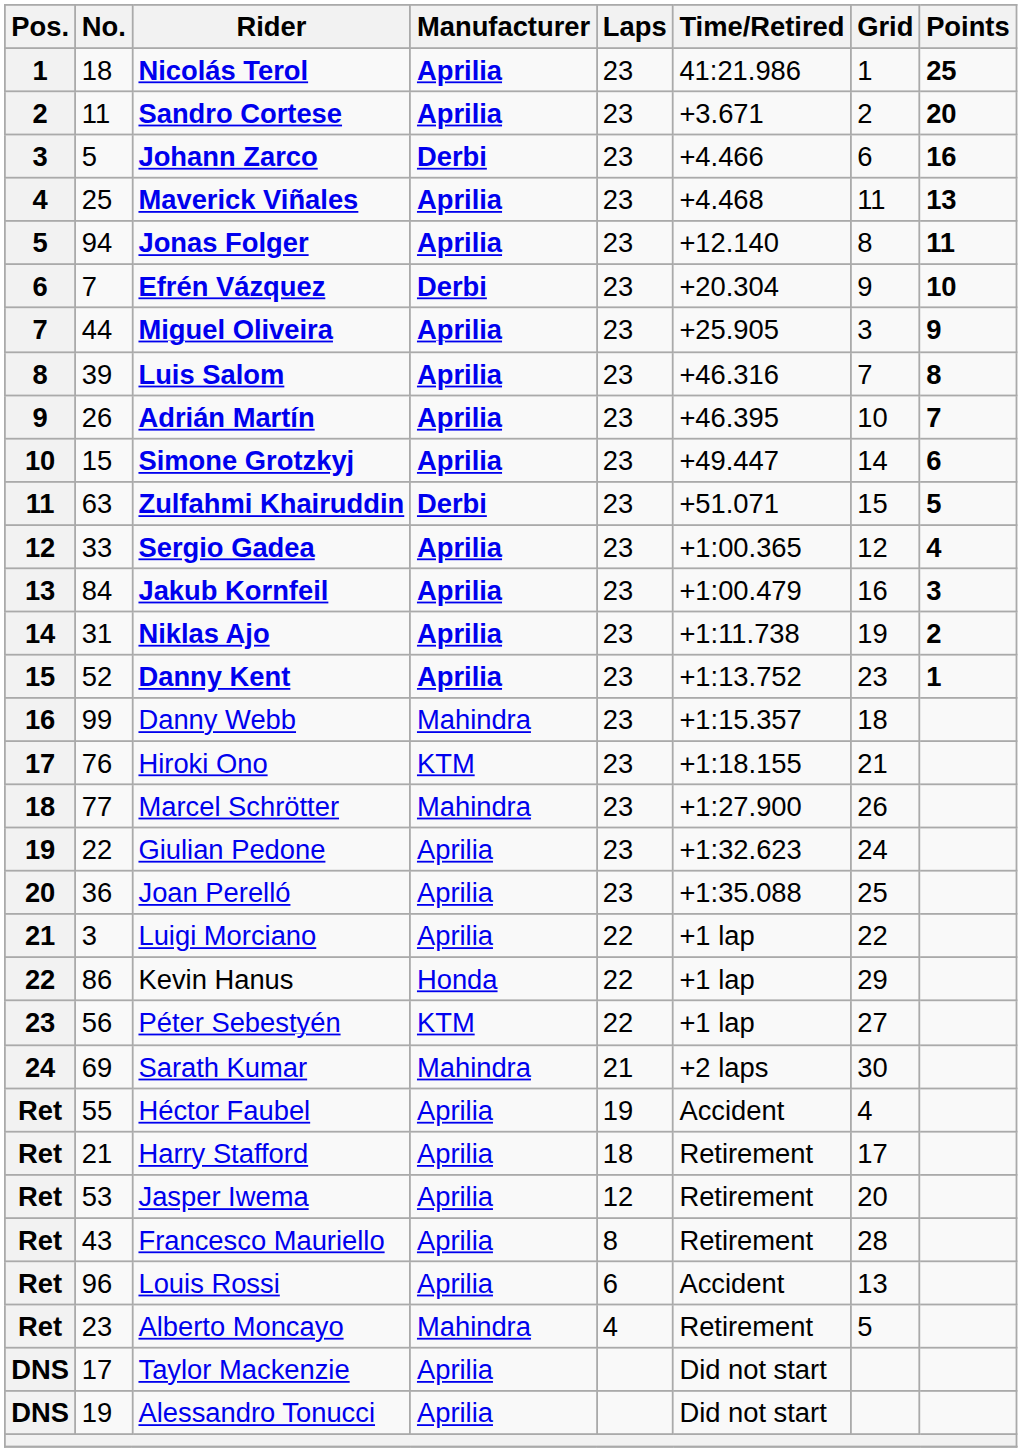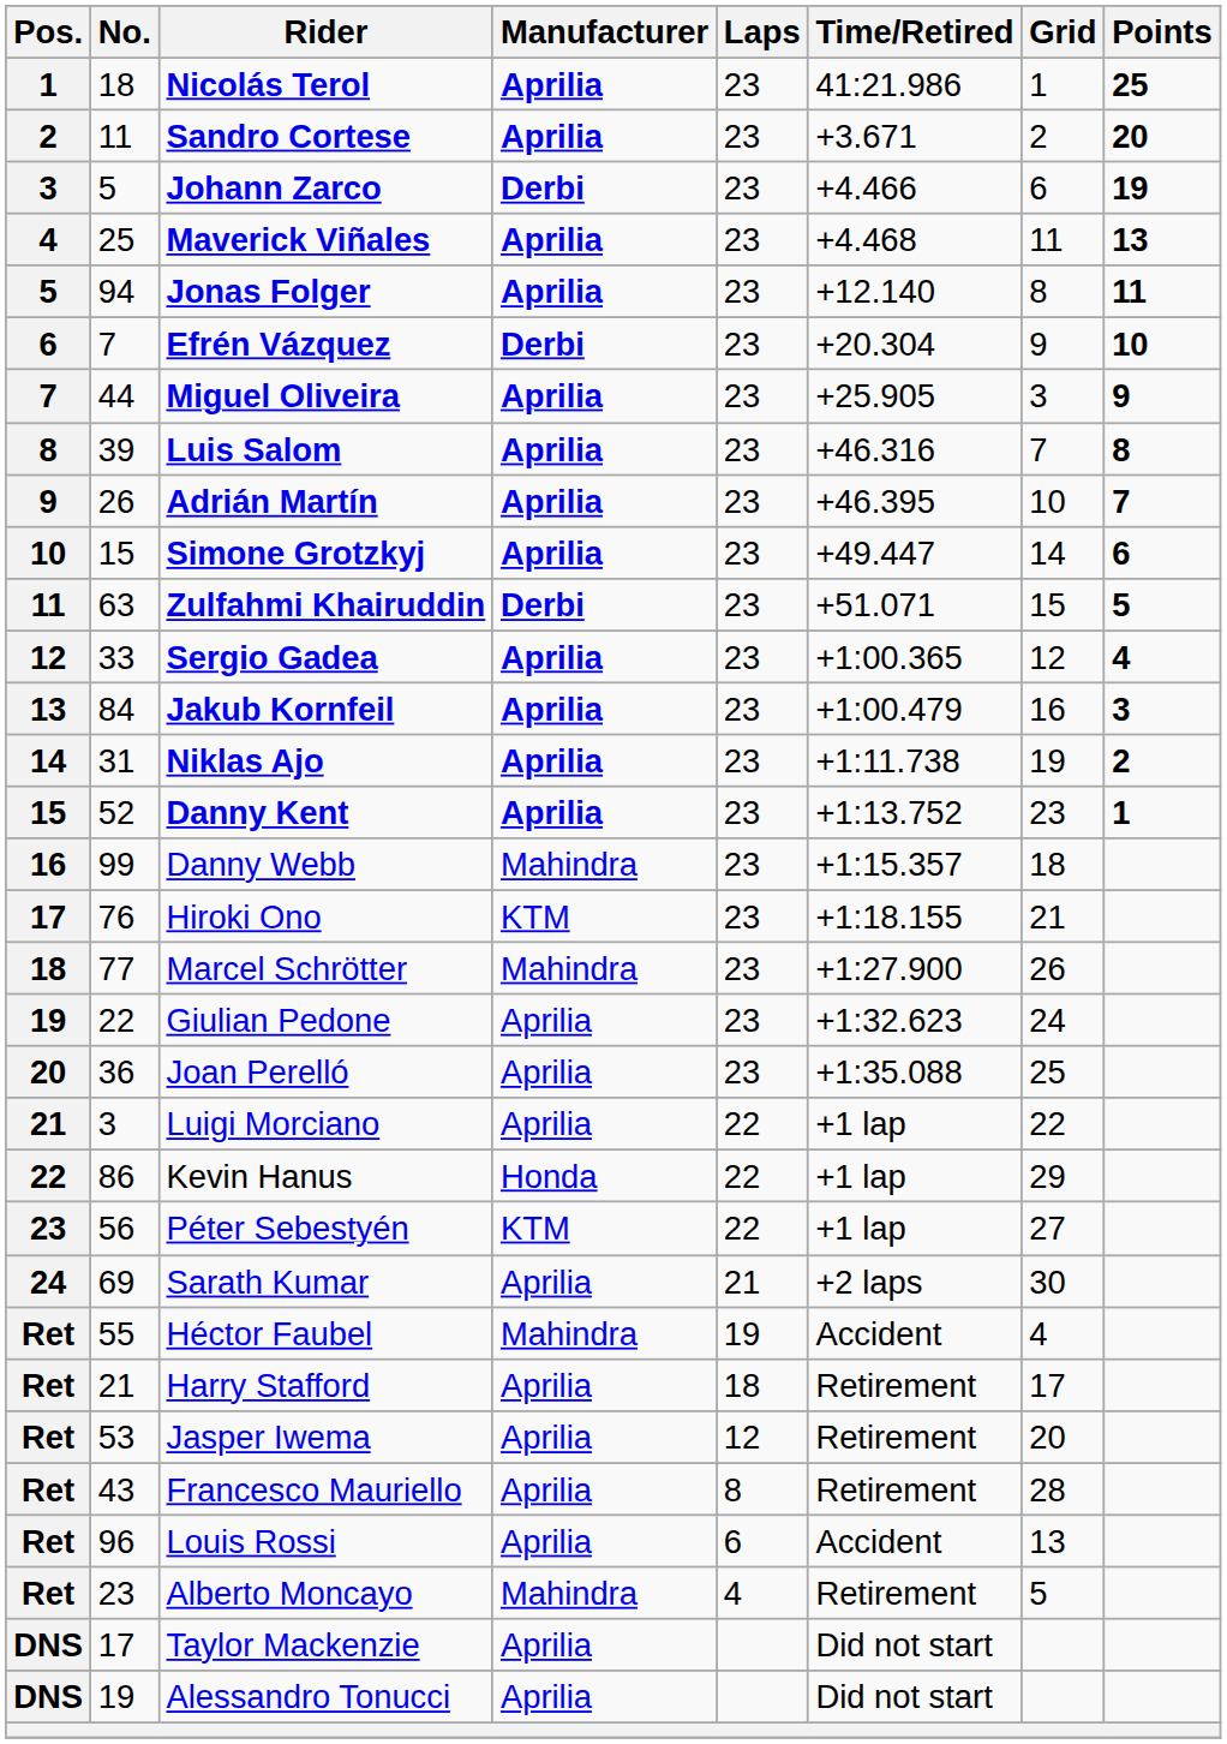 <table class="wikitable" style="font-size: 95%;">
 <tr>
 <th>Pos.</th>
 <th>No.</th>
 <th>Rider</th>
 <th>Manufacturer</th>
 <th>Laps</th>
 <th>Time/Retired</th>
 <th>Grid</th>
 <th>Points</th>
 </tr>
 <tr>
 <th>1</th>
 <td>18</td>
 <td> <strong><a href='#'>Nicolás Terol</a></strong></td>
 <td><strong><a href='#'>Aprilia</a></strong></td>
 <td>23</td>
 <td>41:21.986</td>
 <td>1</td>
 <td><strong>25</strong></td>
 </tr>
 <tr>
 <th>2</th>
 <td>11</td>
 <td> <strong><a href='#'>Sandro Cortese</a></strong></td>
 <td><strong><a href='#'>Aprilia</a></strong></td>
 <td>23</td>
 <td>+3.671</td>
 <td>2</td>
 <td><strong>20</strong></td>
 </tr>
 <tr>
 <th>3</th>
 <td>5</td>
 <td> <strong><a href='#'>Johann Zarco</a></strong></td>
 <td><strong><a href='#'>Derbi</a></strong></td>
 <td>23</td>
 <td>+4.466</td>
 <td>6</td>
-<td><strong>16</strong></td>
+<td><strong>19</strong></td>
 </tr>
 <tr>
 <th>4</th>
 <td>25</td>
 <td> <strong><a href='#'>Maverick Viñales</a></strong></td>
 <td><strong><a href='#'>Aprilia</a></strong></td>
 <td>23</td>
 <td>+4.468</td>
 <td>11</td>
 <td><strong>13</strong></td>
 </tr>
 <tr>
 <th>5</th>
 <td>94</td>
 <td> <strong><a href='#'>Jonas Folger</a></strong></td>
 <td><strong><a href='#'>Aprilia</a></strong></td>
 <td>23</td>
 <td>+12.140</td>
 <td>8</td>
 <td><strong>11</strong></td>
 </tr>
 <tr>
 <th>6</th>
 <td>7</td>
 <td> <strong><a href='#'>Efrén Vázquez</a></strong></td>
 <td><strong><a href='#'>Derbi</a></strong></td>
 <td>23</td>
 <td>+20.304</td>
 <td>9</td>
 <td><strong>10</strong></td>
 </tr>
 <tr>
 <th>7</th>
 <td>44</td>
 <td> <strong><a href='#'>Miguel Oliveira</a></strong></td>
 <td><strong><a href='#'>Aprilia</a></strong></td>
 <td>23</td>
 <td>+25.905</td>
 <td>3</td>
 <td><strong>9</strong></td>
 </tr>
 <tr>
 <th>8</th>
 <td>39</td>
 <td> <strong><a href='#'>Luis Salom</a></strong></td>
 <td><strong><a href='#'>Aprilia</a></strong></td>
 <td>23</td>
 <td>+46.316</td>
 <td>7</td>
 <td><strong>8</strong></td>
 </tr>
 <tr>
 <th>9</th>
 <td>26</td>
 <td> <strong><a href='#'>Adrián Martín</a></strong></td>
 <td><strong><a href='#'>Aprilia</a></strong></td>
 <td>23</td>
 <td>+46.395</td>
 <td>10</td>
 <td><strong>7</strong></td>
 </tr>
 <tr>
 <th>10</th>
 <td>15</td>
 <td> <strong><a href='#'>Simone Grotzkyj</a></strong></td>
 <td><strong><a href='#'>Aprilia</a></strong></td>
 <td>23</td>
 <td>+49.447</td>
 <td>14</td>
 <td><strong>6</strong></td>
 </tr>
 <tr>
 <th>11</th>
 <td>63</td>
 <td> <strong><a href='#'>Zulfahmi Khairuddin</a></strong></td>
 <td><strong><a href='#'>Derbi</a></strong></td>
 <td>23</td>
 <td>+51.071</td>
 <td>15</td>
 <td><strong>5</strong></td>
 </tr>
 <tr>
 <th>12</th>
 <td>33</td>
 <td> <strong><a href='#'>Sergio Gadea</a></strong></td>
 <td><strong><a href='#'>Aprilia</a></strong></td>
 <td>23</td>
 <td>+1:00.365</td>
 <td>12</td>
 <td><strong>4</strong></td>
 </tr>
 <tr>
 <th>13</th>
 <td>84</td>
 <td> <strong><a href='#'>Jakub Kornfeil</a></strong></td>
 <td><strong><a href='#'>Aprilia</a></strong></td>
 <td>23</td>
 <td>+1:00.479</td>
 <td>16</td>
 <td><strong>3</strong></td>
 </tr>
 <tr>
 <th>14</th>
 <td>31</td>
 <td> <strong><a href='#'>Niklas Ajo</a></strong></td>
 <td><strong><a href='#'>Aprilia</a></strong></td>
 <td>23</td>
 <td>+1:11.738</td>
 <td>19</td>
 <td><strong>2</strong></td>
 </tr>
 <tr>
 <th>15</th>
 <td>52</td>
 <td> <strong><a href='#'>Danny Kent</a></strong></td>
 <td><strong><a href='#'>Aprilia</a></strong></td>
 <td>23</td>
 <td>+1:13.752</td>
 <td>23</td>
 <td><strong>1</strong></td>
 </tr>
 <tr>
 <th>16</th>
 <td>99</td>
 <td> <a href='#'>Danny Webb</a></td>
 <td><a href='#'>Mahindra</a></td>
 <td>23</td>
 <td>+1:15.357</td>
 <td>18</td>
 <td></td>
 </tr>
 <tr>
 <th>17</th>
 <td>76</td>
 <td> <a href='#'>Hiroki Ono</a></td>
 <td><a href='#'>KTM</a></td>
 <td>23</td>
 <td>+1:18.155</td>
 <td>21</td>
 <td></td>
 </tr>
 <tr>
 <th>18</th>
 <td>77</td>
 <td> <a href='#'>Marcel Schrötter</a></td>
 <td><a href='#'>Mahindra</a></td>
 <td>23</td>
 <td>+1:27.900</td>
 <td>26</td>
 <td></td>
 </tr>
 <tr>
 <th>19</th>
 <td>22</td>
 <td> <a href='#'>Giulian Pedone</a></td>
 <td><a href='#'>Aprilia</a></td>
 <td>23</td>
 <td>+1:32.623</td>
 <td>24</td>
 <td></td>
 </tr>
 <tr>
 <th>20</th>
 <td>36</td>
 <td> <a href='#'>Joan Perelló</a></td>
 <td><a href='#'>Aprilia</a></td>
 <td>23</td>
 <td>+1:35.088</td>
 <td>25</td>
 <td></td>
 </tr>
 <tr>
 <th>21</th>
 <td>3</td>
 <td> <a href='#'>Luigi Morciano</a></td>
 <td><a href='#'>Aprilia</a></td>
 <td>22</td>
 <td>+1 lap</td>
 <td>22</td>
 <td></td>
 </tr>
 <tr>
 <th>22</th>
 <td>86</td>
 <td> Kevin Hanus</td>
 <td><a href='#'>Honda</a></td>
 <td>22</td>
 <td>+1 lap</td>
 <td>29</td>
 <td></td>
 </tr>
 <tr>
 <th>23</th>
 <td>56</td>
 <td> <a href='#'>Péter Sebestyén</a></td>
 <td><a href='#'>KTM</a></td>
 <td>22</td>
 <td>+1 lap</td>
 <td>27</td>
 <td></td>
 </tr>
 <tr>
 <th>24</th>
 <td>69</td>
 <td> <a href='#'>Sarath Kumar</a></td>
-<td><a href='#'>Mahindra</a></td>
+<td><a href='#'>Aprilia</a></td>
 <td>21</td>
 <td>+2 laps</td>
 <td>30</td>
 <td></td>
 </tr>
 <tr>
 <th>Ret</th>
 <td>55</td>
 <td> <a href='#'>Héctor Faubel</a></td>
-<td><a href='#'>Aprilia</a></td>
+<td><a href='#'>Mahindra</a></td>
 <td>19</td>
 <td>Accident</td>
 <td>4</td>
 <td></td>
 </tr>
 <tr>
 <th>Ret</th>
 <td>21</td>
 <td> <a href='#'>Harry Stafford</a></td>
 <td><a href='#'>Aprilia</a></td>
 <td>18</td>
 <td>Retirement</td>
 <td>17</td>
 <td></td>
 </tr>
 <tr>
 <th>Ret</th>
 <td>53</td>
 <td> <a href='#'>Jasper Iwema</a></td>
 <td><a href='#'>Aprilia</a></td>
 <td>12</td>
 <td>Retirement</td>
 <td>20</td>
 <td></td>
 </tr>
 <tr>
 <th>Ret</th>
 <td>43</td>
 <td> <a href='#'>Francesco Mauriello</a></td>
 <td><a href='#'>Aprilia</a></td>
 <td>8</td>
 <td>Retirement</td>
 <td>28</td>
 <td></td>
 </tr>
 <tr>
 <th>Ret</th>
 <td>96</td>
 <td> <a href='#'>Louis Rossi</a></td>
 <td><a href='#'>Aprilia</a></td>
 <td>6</td>
 <td>Accident</td>
 <td>13</td>
 <td></td>
 </tr>
 <tr>
 <th>Ret</th>
 <td>23</td>
 <td> <a href='#'>Alberto Moncayo</a></td>
 <td><a href='#'>Mahindra</a></td>
 <td>4</td>
 <td>Retirement</td>
 <td>5</td>
 <td></td>
 </tr>
 <tr>
 <th>DNS</th>
 <td>17</td>
 <td> <a href='#'>Taylor Mackenzie</a></td>
 <td><a href='#'>Aprilia</a></td>
 <td></td>
 <td>Did not start</td>
 <td></td>
 <td></td>
 </tr>
 <tr>
 <th>DNS</th>
 <td>19</td>
 <td> <a href='#'>Alessandro Tonucci</a></td>
 <td><a href='#'>Aprilia</a></td>
 <td></td>
 <td>Did not start</td>
 <td></td>
 <td></td>
 </tr>
 <tr>
 <th colspan=8></th>
 </tr>
 <tr>
 </tr>
 </table>
